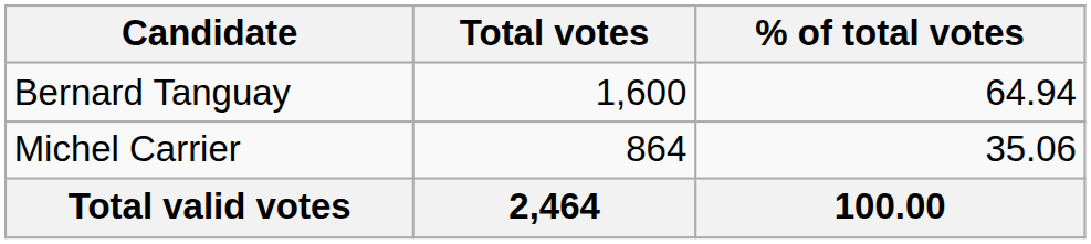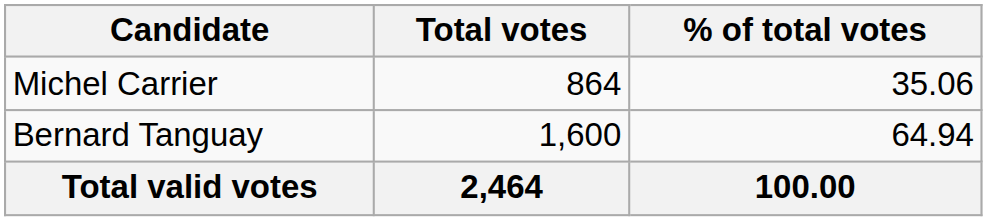 <table style="width:475px;" class="wikitable">
 <tr bgcolor="#EEEEEE">
 <th align="left">Candidate</th>
 <th align="right">Total votes</th>
 <th align="right">% of total votes</th>
 </tr>
 <tr>
+<td align="left">Michel Carrier</td>
+<td align="right">864</td>
+<td align="right">35.06</td>
+</tr>
+<tr>
 <td align="left">Bernard Tanguay</td>
 <td align="right">1,600</td>
 <td align="right">64.94</td>
-</tr>
-<tr>
-<td align="left">Michel Carrier</td>
-<td align="right">864</td>
-<td align="right">35.06</td>
 </tr>
 <tr bgcolor="#EEEEEE">
 <th align="left">Total valid votes</th>
 <th align="right"><strong>2,464</strong></th>
 <th align="right"><strong>100.00</strong></th>
 </tr>
 </table>
